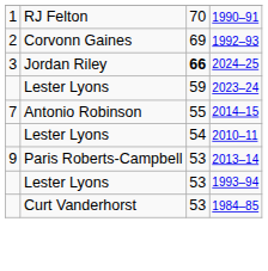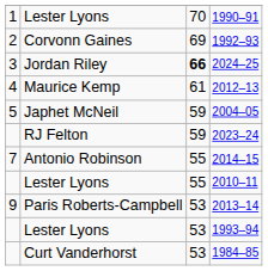 <table class="wikitable">
 <tr>
 </tr>
 <tr>
 <td>1</td>
-<td>RJ Felton</td>
+<td>Lester Lyons</td>
 <td>70</td>
 <td style="font-size:80%;"><a href='#'>1990–91</a></td>
 </tr>
 <tr>
 <td>2</td>
 <td>Corvonn Gaines</td>
 <td>69</td>
 <td style="font-size:80%;"><a href='#'>1992–93</a></td>
 </tr>
 <tr>
 <td>3</td>
 <td>Jordan Riley</td>
 <td><strong>66</strong></td>
 <td style="font-size:80%;"><a href='#'>2024–25</a></td>
 </tr>
 <tr>
+<td>4</td>
+<td>Maurice Kemp</td>
+<td>61</td>
+<td style="font-size:80%;"><a href='#'>2012–13</a></td>
+</tr>
+<tr>
+<td>5</td>
+<td>Japhet McNeil</td>
+<td>59</td>
+<td style="font-size:80%;"><a href='#'>2004–05</a></td>
+</tr>
+<tr>
 <td></td>
-<td>Lester Lyons</td>
+<td>RJ Felton</td>
 <td>59</td>
 <td style="font-size:80%;"><a href='#'>2023–24</a></td>
 </tr>
 <tr>
 <td>7</td>
 <td>Antonio Robinson</td>
 <td>55</td>
 <td style="font-size:80%;"><a href='#'>2014–15</a></td>
 </tr>
 <tr>
 <td></td>
 <td>Lester Lyons</td>
-<td>54</td>
+<td>55</td>
 <td style="font-size:80%;"><a href='#'>2010–11</a></td>
 </tr>
 <tr>
 <td>9</td>
 <td>Paris Roberts-Campbell</td>
 <td>53</td>
 <td style="font-size:80%;"><a href='#'>2013–14</a></td>
 </tr>
 <tr>
 <td></td>
 <td>Lester Lyons</td>
 <td>53</td>
 <td style="font-size:80%;"><a href='#'>1993–94</a></td>
 </tr>
 <tr>
 <td></td>
 <td>Curt Vanderhorst</td>
 <td>53</td>
 <td style="font-size:80%;"><a href='#'>1984–85</a></td>
 </tr>
 </table>
